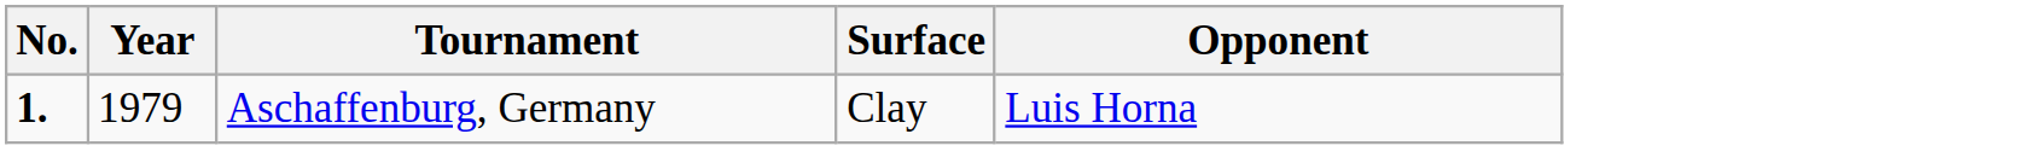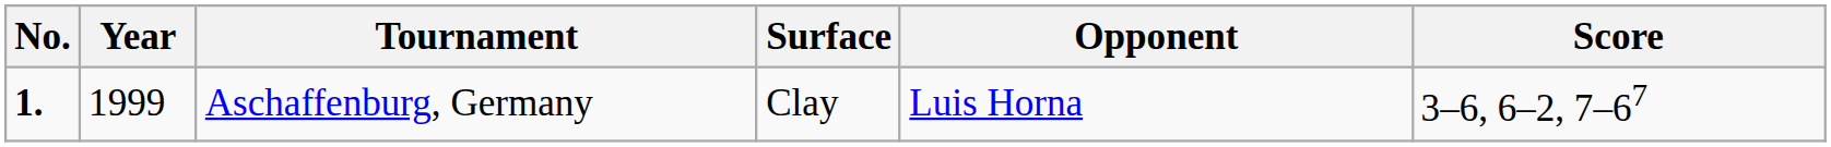 <table class="sortable wikitable" style=font-size:97%>
 <tr>
 <th style="width:20px" class="unsortable">No.</th>
 <th style="width:40px">Year</th>
 <th style="width:220px">Tournament</th>
 <th style="width:50px">Surface</th>
 <th style="width:200px">Opponent</th>
+<th style="width:160px" class="unsortable">Score</th>
 </tr>
 <tr>
 <td><strong>1.</strong></td>
-<td>1979</td>
+<td>1999</td>
 <td><a href='#'>Aschaffenburg</a>, Germany</td>
 <td>Clay</td>
 <td> <a href='#'>Luis Horna</a></td>
+<td>3–6, 6–2, 7–6<sup>7</sup></td>
 </tr>
 </table>
